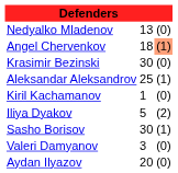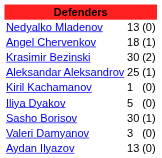 <table class="toccolours" border="0" cellpadding="2" cellspacing="0" align="left" style="margin:0.5em;">
 <tr>
 <th colspan="4" align="center" bgcolor="#FF2020"><span>Defenders</span></th>
 </tr>
 <tr>
 <td> <a href='#'>Nedyalko Mladenov</a></td>
 <td>13</td>
 <td>(0)</td>
 </tr>
 <tr>
 <td> <a href='#'>Angel Chervenkov</a></td>
 <td>18</td>
-<td style="background: lightsalmon;">(1)</td>
+<td>(1)</td>
 </tr>
 <tr>
 <td> <a href='#'>Krasimir Bezinski</a></td>
 <td>30</td>
-<td>(0)</td>
+<td>(2)</td>
 </tr>
 <tr>
 <td> <a href='#'>Aleksandar Aleksandrov</a></td>
 <td>25</td>
 <td>(1)</td>
 </tr>
 <tr>
 <td> <a href='#'>Kiril Kachamanov</a></td>
 <td>1</td>
 <td>(0)</td>
 </tr>
 <tr>
 <td> <a href='#'>Iliya Dyakov</a></td>
 <td>5</td>
-<td>(2)</td>
+<td>(0)</td>
 </tr>
 <tr>
 <td> <a href='#'>Sasho Borisov</a></td>
 <td>30</td>
 <td>(1)</td>
 </tr>
 <tr>
 <td> <a href='#'>Valeri Damyanov</a></td>
 <td>3</td>
 <td>(0)</td>
 </tr>
 <tr>
 <td> <a href='#'>Aydan Ilyazov</a></td>
-<td>20</td>
+<td>13</td>
 <td>(0)</td>
 </tr>
 <tr>
 </tr>
 </table>
